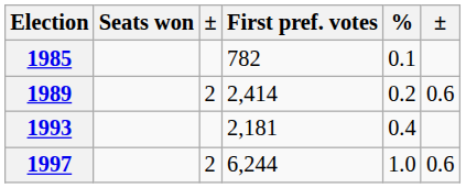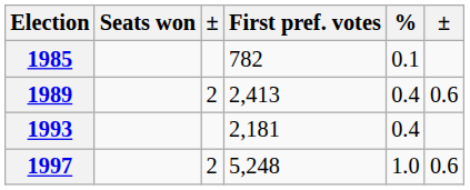 <table class="wikitable">
 <tr>
 <th>Election</th>
 <th>Seats won</th>
 <th>±</th>
 <th>First pref. votes</th>
 <th>%</th>
 <th>±</th>
 </tr>
 <tr>
 <th><a href='#'>1985</a></th>
 <td></td>
 <td></td>
 <td>782</td>
 <td>0.1</td>
 <td></td>
 </tr>
 <tr>
 <th><a href='#'>1989</a></th>
 <td></td>
 <td>2</td>
-<td>2,414</td>
-<td>0.2</td>
+<td>2,413</td>
+<td>0.4</td>
 <td>0.6</td>
 </tr>
 <tr>
 <th><a href='#'>1993</a></th>
 <td></td>
 <td></td>
 <td>2,181</td>
 <td>0.4</td>
 <td></td>
 </tr>
 <tr>
 <th><a href='#'>1997</a></th>
 <td></td>
 <td>2</td>
-<td>6,244</td>
+<td>5,248</td>
 <td>1.0</td>
 <td>0.6</td>
 </tr>
 </table>
